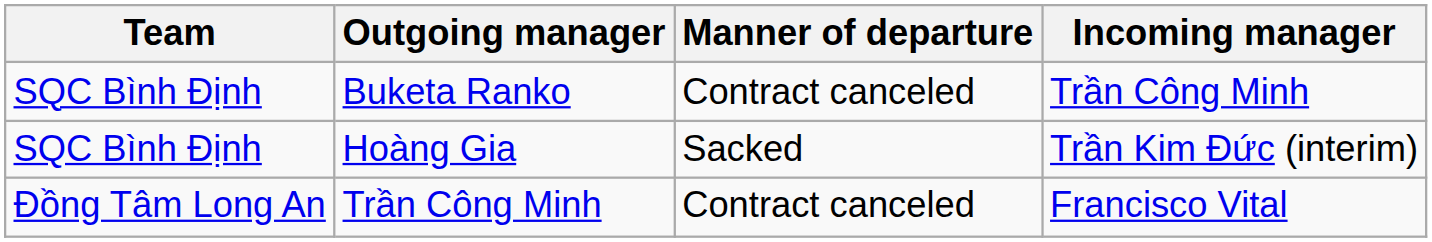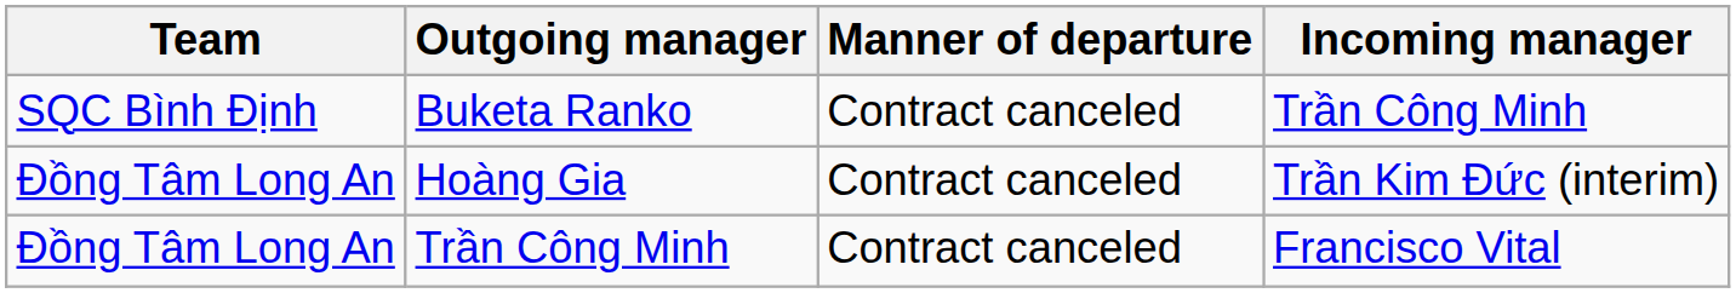 <table class="wikitable">
 <tr>
 <th>Team</th>
 <th>Outgoing manager</th>
 <th>Manner of departure</th>
 <th>Incoming manager</th>
 </tr>
 <tr>
 <td><a href='#'>SQC Bình Định</a></td>
 <td> <a href='#'>Buketa Ranko</a></td>
 <td>Contract canceled</td>
 <td> <a href='#'>Trần Công Minh</a></td>
 </tr>
 <tr>
-<td><a href='#'>SQC Bình Định</a></td>
+<td><a href='#'>Đồng Tâm Long An</a></td>
 <td> <a href='#'>Hoàng Gia</a></td>
-<td>Sacked</td>
+<td>Contract canceled</td>
 <td> <a href='#'>Trần Kim Đức</a> (interim)</td>
 </tr>
 <tr>
 <td><a href='#'>Đồng Tâm Long An</a></td>
 <td> <a href='#'>Trần Công Minh</a></td>
 <td>Contract canceled</td>
 <td> <a href='#'>Francisco Vital</a></td>
 </tr>
 </table>
